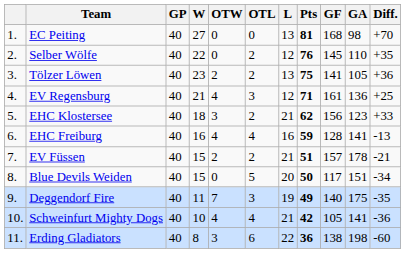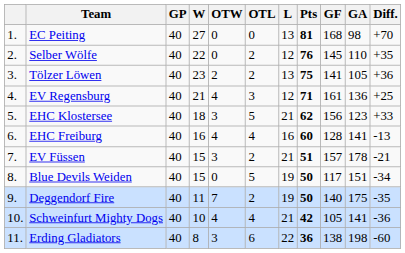 <table class="wikitable sortable">
 <tr class="hintergrundfarbe5">
 <th></th>
 <th>Team</th>
 <th>GP</th>
 <th>W</th>
 <th>OTW</th>
 <th>OTL</th>
 <th>L</th>
 <th>Pts</th>
 <th>GF</th>
 <th>GA</th>
 <th>Diff.</th>
 </tr>
 <tr>
 <td>1.</td>
 <td style="text-align:left"><a href='#'>EC Peiting</a></td>
 <td>40</td>
 <td>27</td>
 <td>0</td>
 <td>0</td>
 <td>13</td>
 <td><strong>81</strong></td>
 <td>168</td>
 <td>98</td>
 <td>+70</td>
 </tr>
 <tr>
 <td>2.</td>
 <td style="text-align:left"><a href='#'>Selber Wölfe</a></td>
 <td>40</td>
 <td>22</td>
 <td>0</td>
 <td>2</td>
 <td>12</td>
 <td><strong>76</strong></td>
 <td>145</td>
 <td>110</td>
 <td>+35</td>
 </tr>
 <tr>
 <td>3.</td>
 <td style="text-align:left"><a href='#'>Tölzer Löwen</a></td>
 <td>40</td>
 <td>23</td>
 <td>2</td>
 <td>2</td>
 <td>13</td>
 <td><strong>75</strong></td>
 <td>141</td>
 <td>105</td>
 <td>+36</td>
 </tr>
 <tr>
 <td>4.</td>
 <td style="text-align:left"><a href='#'>EV Regensburg</a></td>
 <td>40</td>
 <td>21</td>
 <td>4</td>
 <td>3</td>
 <td>12</td>
 <td><strong>71</strong></td>
 <td>161</td>
 <td>136</td>
 <td>+25</td>
 </tr>
 <tr>
 <td>5.</td>
 <td style="text-align:left"><a href='#'>EHC Klostersee</a></td>
 <td>40</td>
 <td>18</td>
 <td>3</td>
-<td>2</td>
+<td>5</td>
 <td>21</td>
 <td><strong>62</strong></td>
 <td>156</td>
 <td>123</td>
 <td>+33</td>
 </tr>
 <tr>
 <td>6.</td>
 <td style="text-align:left"><a href='#'>EHC Freiburg</a></td>
 <td>40</td>
 <td>16</td>
 <td>4</td>
 <td>4</td>
 <td>16</td>
-<td><strong>59</strong></td>
+<td><strong>60</strong></td>
 <td>128</td>
 <td>141</td>
 <td>-13</td>
 </tr>
 <tr>
 <td>7.</td>
 <td style="text-align:left"><a href='#'>EV Füssen</a></td>
 <td>40</td>
 <td>15</td>
-<td>2</td>
+<td>3</td>
 <td>2</td>
 <td>21</td>
 <td><strong>51</strong></td>
 <td>157</td>
 <td>178</td>
 <td>-21</td>
 </tr>
 <tr>
 <td>8.</td>
 <td style="text-align:left"><a href='#'>Blue Devils Weiden</a></td>
 <td>40</td>
 <td>15</td>
 <td>0</td>
 <td>5</td>
-<td>20</td>
+<td>19</td>
 <td><strong>50</strong></td>
 <td>117</td>
 <td>151</td>
 <td>-34</td>
 </tr>
 <tr style="background-color:#CAE1FF">
 <td>9.</td>
 <td style="text-align:left"><a href='#'>Deggendorf Fire</a></td>
 <td>40</td>
 <td>11</td>
 <td>7</td>
-<td>3</td>
+<td>2</td>
 <td>19</td>
-<td><strong>49</strong></td>
+<td><strong>50</strong></td>
 <td>140</td>
 <td>175</td>
 <td>-35</td>
 </tr>
 <tr style="background-color:#CAE1FF">
 <td>10.</td>
 <td style="text-align:left"><a href='#'>Schweinfurt Mighty Dogs</a></td>
 <td>40</td>
 <td>10</td>
 <td>4</td>
 <td>4</td>
 <td>21</td>
 <td><strong>42</strong></td>
 <td>105</td>
 <td>141</td>
 <td>-36</td>
 </tr>
 <tr style="background-color:#CAE1FF">
 <td>11.</td>
 <td style="text-align:left"><a href='#'>Erding Gladiators</a></td>
 <td>40</td>
 <td>8</td>
 <td>3</td>
 <td>6</td>
 <td>22</td>
 <td><strong>36</strong></td>
 <td>138</td>
 <td>198</td>
 <td>-60</td>
 </tr>
 </table>
